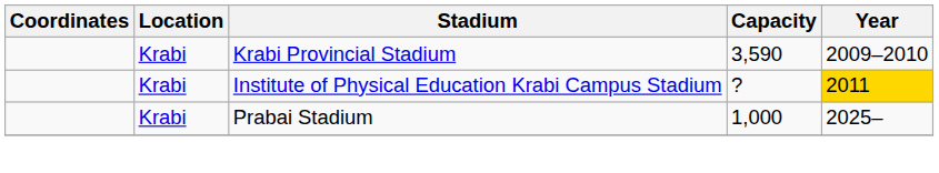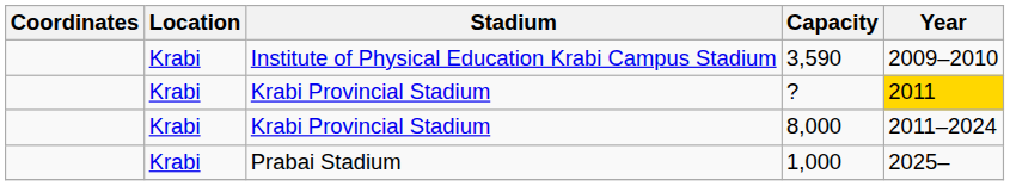 <table class="wikitable sortable">
 <tr>
 <th>Coordinates</th>
 <th>Location</th>
 <th>Stadium</th>
 <th>Capacity</th>
 <th>Year</th>
 </tr>
 <tr>
 <td></td>
 <td><a href='#'>Krabi</a></td>
-<td><a href='#'>Krabi Provincial Stadium</a></td>
+<td><a href='#'>Institute of Physical Education Krabi Campus Stadium</a></td>
 <td>3,590</td>
 <td>2009–2010</td>
 </tr>
 <tr>
 <td></td>
 <td><a href='#'>Krabi</a></td>
-<td><a href='#'>Institute of Physical Education Krabi Campus Stadium</a></td>
+<td><a href='#'>Krabi Provincial Stadium</a></td>
 <td>?</td>
 <td style="background: gold;">2011</td>
+</tr>
+<tr>
+<td></td>
+<td><a href='#'>Krabi</a></td>
+<td><a href='#'>Krabi Provincial Stadium</a></td>
+<td>8,000</td>
+<td>2011–2024</td>
 </tr>
 <tr>
 <td></td>
 <td><a href='#'>Krabi</a></td>
 <td>Prabai Stadium</td>
 <td>1,000</td>
 <td>2025–</td>
 </tr>
 <tr>
 </tr>
 </table>
